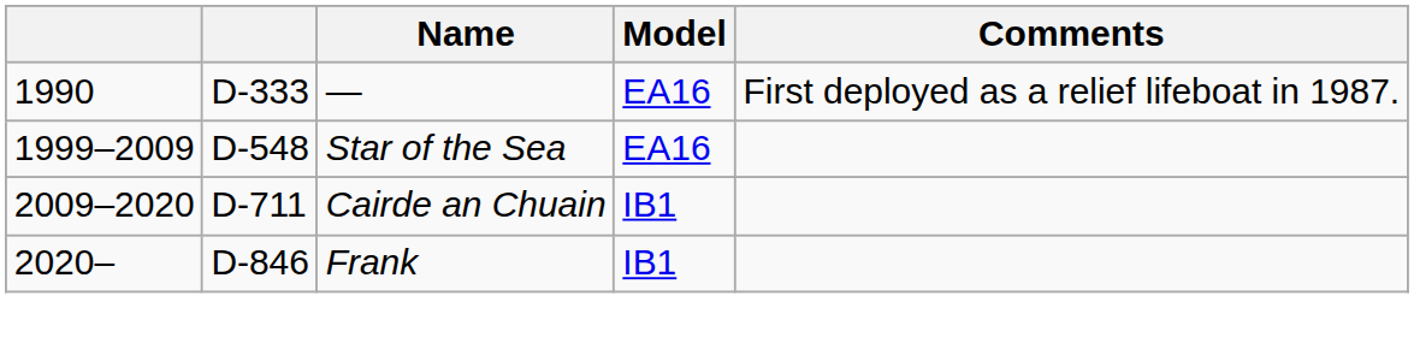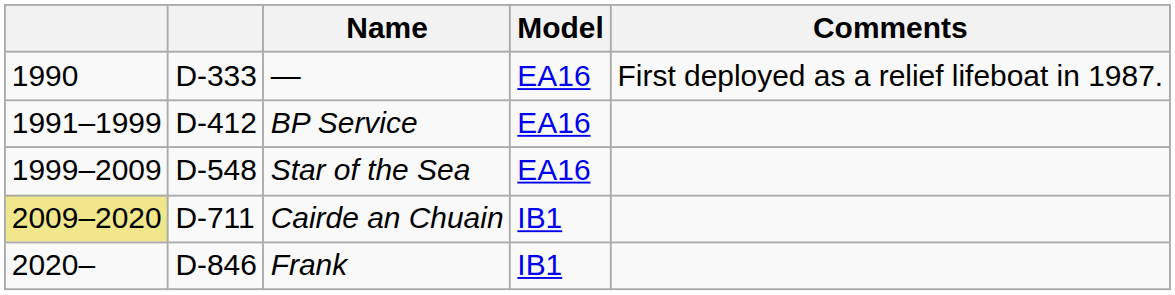 <table class="wikitable sortable">
 <tr>
 <th></th>
 <th></th>
 <th>Name</th>
 <th>Model</th>
 <th class=unsortable>Comments</th>
 </tr>
 <tr>
 <td>1990</td>
 <td>D-333</td>
 <td>—</td>
 <td><a href='#'>EA16</a></td>
 <td>First deployed as a relief lifeboat in 1987.</td>
 </tr>
 <tr>
+<td>1991–1999</td>
+<td>D-412</td>
+<td><em>BP Service</em></td>
+<td><a href='#'>EA16</a></td>
+<td></td>
+</tr>
+<tr>
 <td>1999–2009</td>
 <td>D-548</td>
 <td><em>Star of the Sea</em></td>
 <td><a href='#'>EA16</a></td>
 <td></td>
 </tr>
 <tr>
-<td>2009–2020</td>
+<td style="background: khaki;">2009–2020</td>
 <td>D-711</td>
 <td><em>Cairde an Chuain</em></td>
 <td><a href='#'>IB1</a></td>
 <td></td>
 </tr>
 <tr>
 <td>2020–</td>
 <td>D-846</td>
 <td><em>Frank</em></td>
 <td><a href='#'>IB1</a></td>
 <td></td>
 </tr>
 </table>
